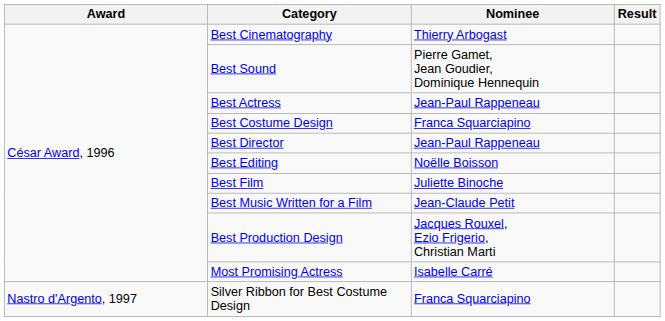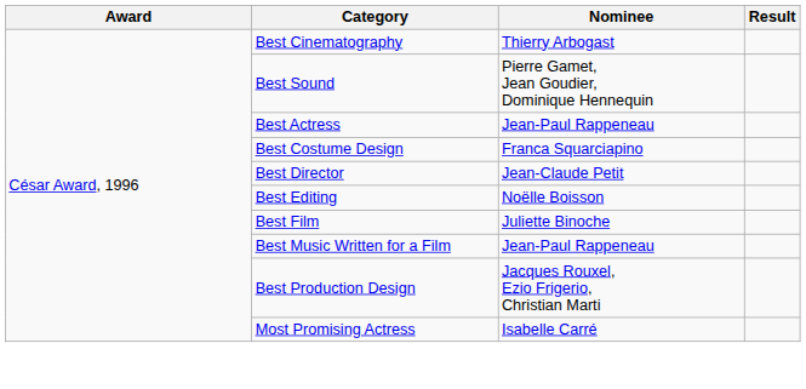 <table class="wikitable">
 <tr>
 <th style="width:250px;">Award</th>
 <th style="width:250px;">Category</th>
 <th style="width:250px;">Nominee</th>
 <th style="width:50px;">Result</th>
 </tr>
 <tr>
 <td rowspan="10"><a href='#'>César Award</a>, 1996</td>
 <td><a href='#'>Best Cinematography</a></td>
 <td><a href='#'>Thierry Arbogast</a></td>
 <td></td>
 </tr>
 <tr>
 <td><a href='#'>Best Sound</a></td>
 <td>Pierre Gamet,<br>Jean Goudier,<br>Dominique Hennequin</td>
 <td></td>
 </tr>
 <tr>
 <td><a href='#'>Best Actress</a></td>
 <td><a href='#'>Jean-Paul Rappeneau</a></td>
 <td></td>
 </tr>
 <tr>
 <td><a href='#'>Best Costume Design</a></td>
 <td><a href='#'>Franca Squarciapino</a></td>
 <td></td>
 </tr>
 <tr>
 <td><a href='#'>Best Director</a></td>
-<td><a href='#'>Jean-Paul Rappeneau</a></td>
+<td><a href='#'>Jean-Claude Petit</a></td>
 <td></td>
 </tr>
 <tr>
 <td><a href='#'>Best Editing</a></td>
 <td><a href='#'>Noëlle Boisson</a></td>
 <td></td>
 </tr>
 <tr>
 <td><a href='#'>Best Film</a></td>
 <td><a href='#'>Juliette Binoche</a></td>
 <td></td>
 </tr>
 <tr>
 <td><a href='#'>Best Music Written for a Film</a></td>
-<td><a href='#'>Jean-Claude Petit</a></td>
+<td><a href='#'>Jean-Paul Rappeneau</a></td>
 <td></td>
 </tr>
 <tr>
 <td><a href='#'>Best Production Design</a></td>
 <td><a href='#'>Jacques Rouxel</a>,<br><a href='#'>Ezio Frigerio</a>,<br>Christian Marti</td>
 <td></td>
 </tr>
 <tr>
 <td><a href='#'>Most Promising Actress</a></td>
 <td><a href='#'>Isabelle Carré</a></td>
 <td></td>
 </tr>
-<tr>
-<td><a href='#'>Nastro d'Argento</a>, 1997</td>
-<td>Silver Ribbon for Best Costume Design</td>
-<td><a href='#'>Franca Squarciapino</a></td>
-<td></td>
-</tr>
 </table>
